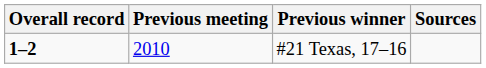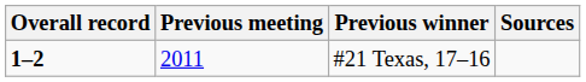 <table class="wikitable">
 <tr>
 <th>Overall record</th>
 <th>Previous meeting</th>
 <th>Previous winner</th>
 <th>Sources</th>
 </tr>
 <tr>
 <td><strong>1–2</strong></td>
-<td><a href='#'>2010</a></td>
+<td><a href='#'>2011</a></td>
 <td>#21 Texas, 17–16</td>
 <td></td>
 </tr>
 </table>
